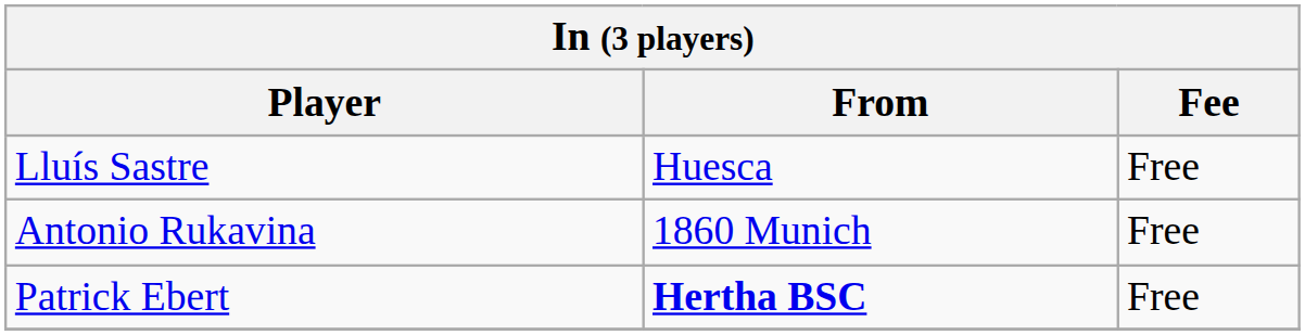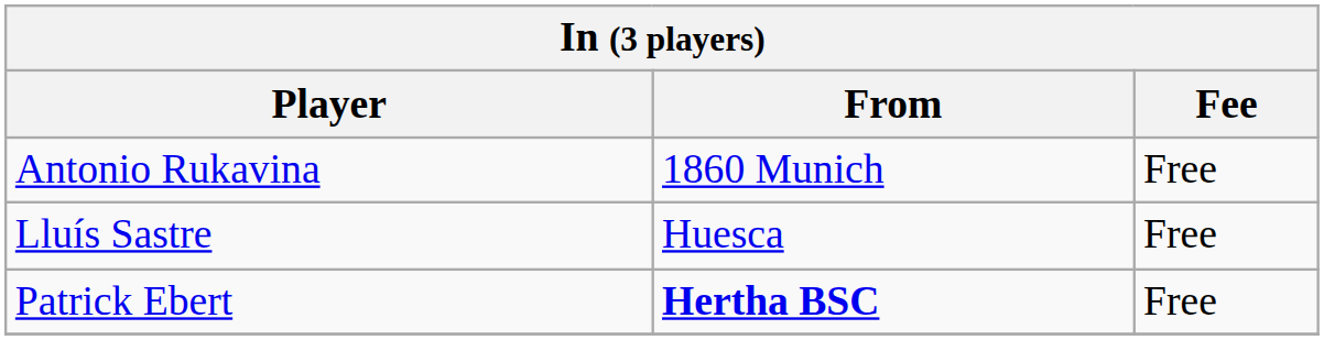 <table class="wikitable collapsible collapsed">
 <tr>
 <th colspan="3" width="500"> <strong>In</strong> <small>(3 players)</small></th>
 </tr>
 <tr>
 <th>Player</th>
 <th>From</th>
 <th>Fee</th>
 </tr>
 <tr>
-<td> <a href='#'>Lluís Sastre</a></td>
-<td> <a href='#'>Huesca</a></td>
+<td> <a href='#'>Antonio Rukavina</a></td>
+<td> <a href='#'>1860 Munich</a></td>
 <td>Free</td>
 </tr>
 <tr>
-<td> <a href='#'>Antonio Rukavina</a></td>
-<td> <a href='#'>1860 Munich</a></td>
+<td> <a href='#'>Lluís Sastre</a></td>
+<td> <a href='#'>Huesca</a></td>
 <td>Free</td>
 </tr>
 <tr>
 <td> <a href='#'>Patrick Ebert</a></td>
 <td><strong> <a href='#'>Hertha BSC</a></strong></td>
 <td>Free</td>
 </tr>
 <tr>
 </tr>
 </table>
